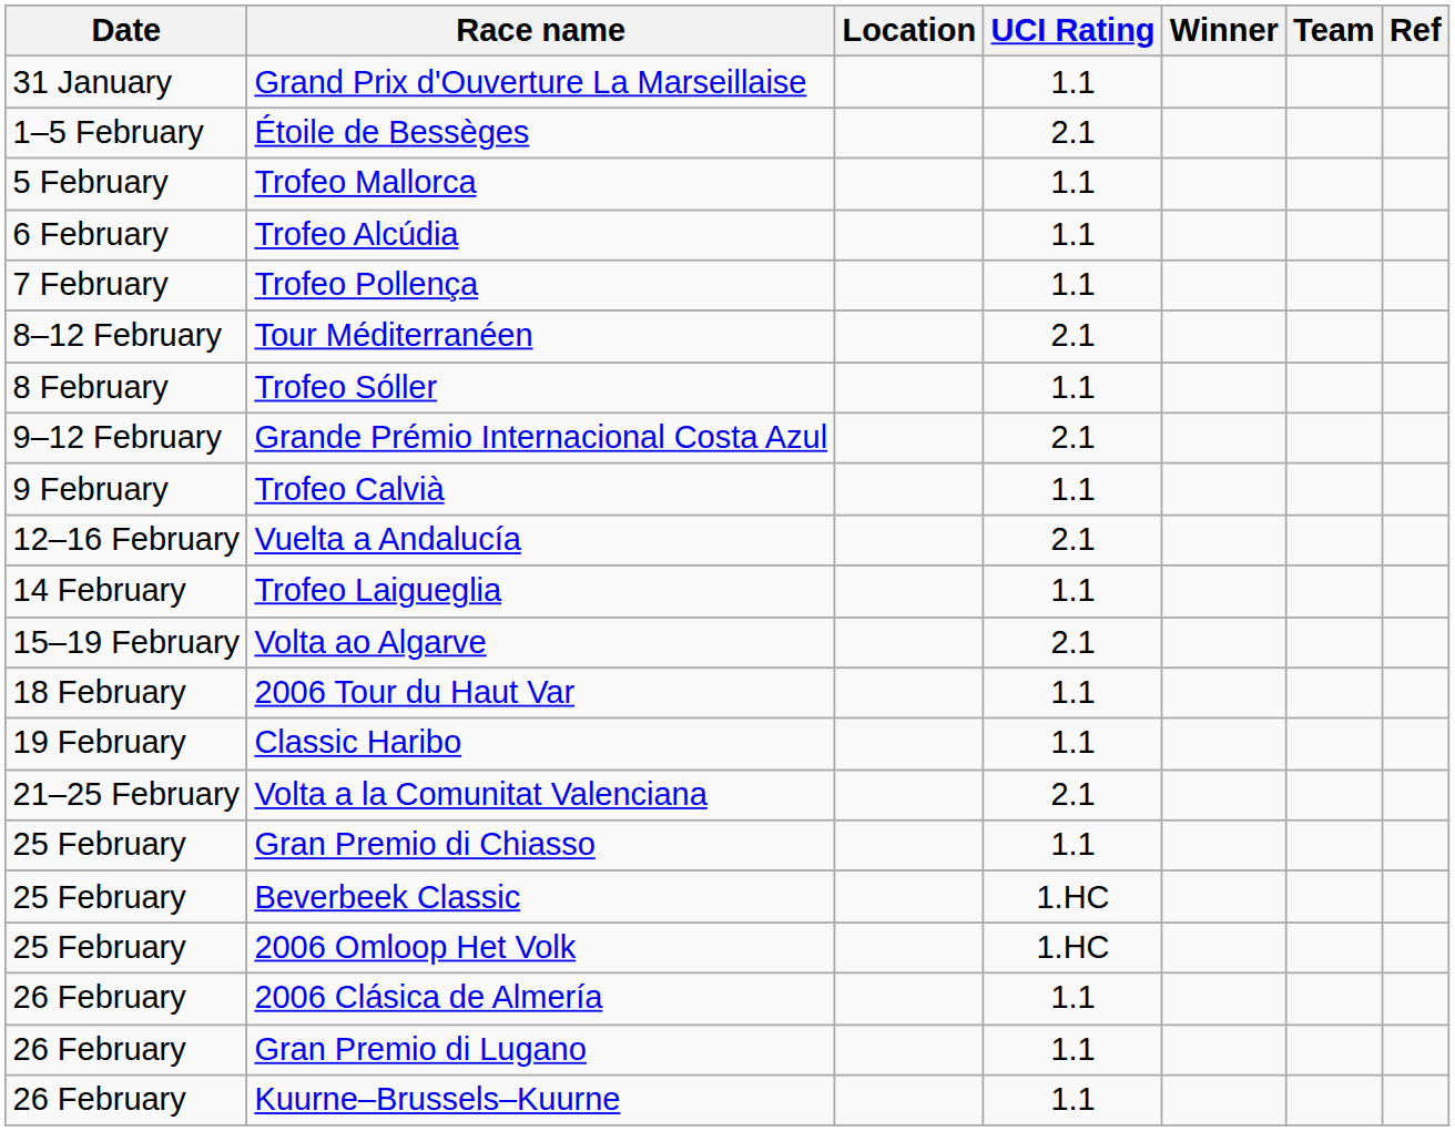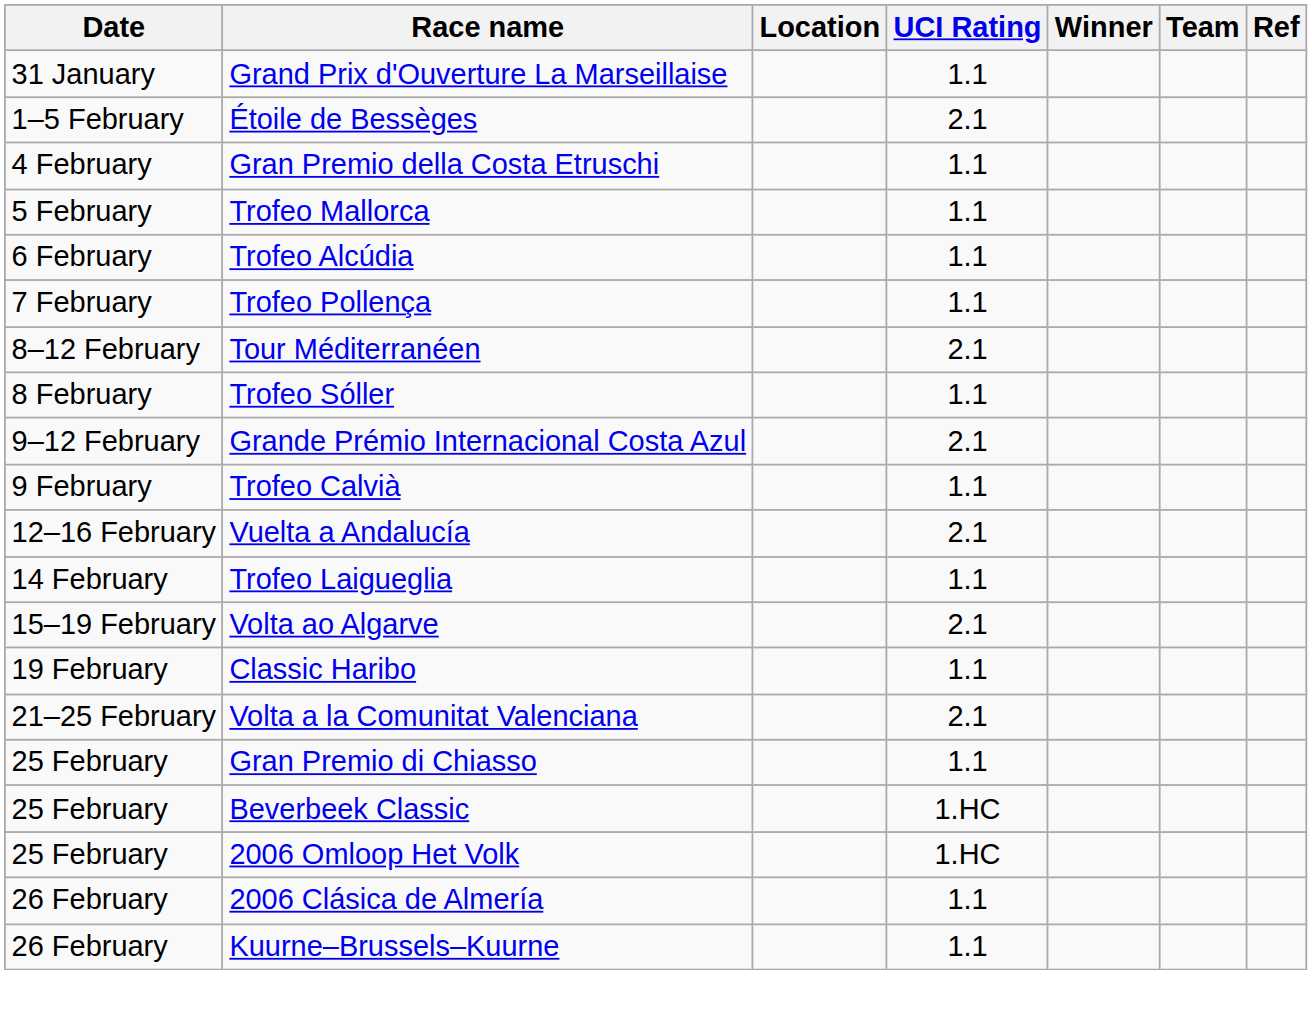 <table class="wikitable sortable">
 <tr>
 <th>Date</th>
 <th>Race name</th>
 <th>Location</th>
 <th><a href='#'>UCI Rating</a></th>
 <th>Winner</th>
 <th>Team</th>
 <th>Ref</th>
 </tr>
 <tr>
 <td>31 January</td>
 <td><a href='#'>Grand Prix d'Ouverture La Marseillaise</a></td>
 <td></td>
 <td align=center>1.1</td>
 <td></td>
 <td></td>
 <td align=center></td>
 </tr>
 <tr>
 <td>1–5 February</td>
 <td><a href='#'>Étoile de Bessèges</a></td>
 <td></td>
 <td align=center>2.1</td>
+<td></td>
+<td></td>
+<td align=center></td>
+</tr>
+<tr>
+<td>4 February</td>
+<td><a href='#'>Gran Premio della Costa Etruschi</a></td>
+<td></td>
+<td align=center>1.1</td>
 <td></td>
 <td></td>
 <td align=center></td>
 </tr>
 <tr>
 <td>5 February</td>
 <td><a href='#'>Trofeo Mallorca</a></td>
 <td></td>
 <td align=center>1.1</td>
 <td></td>
 <td></td>
 <td align=center></td>
 </tr>
 <tr>
 <td>6 February</td>
 <td><a href='#'>Trofeo Alcúdia</a></td>
 <td></td>
 <td align=center>1.1</td>
 <td></td>
 <td></td>
 <td align=center></td>
 </tr>
 <tr>
 <td>7 February</td>
 <td><a href='#'>Trofeo Pollença</a></td>
 <td></td>
 <td align=center>1.1</td>
 <td></td>
 <td></td>
 <td align=center></td>
 </tr>
 <tr>
 <td>8–12 February</td>
 <td><a href='#'>Tour Méditerranéen</a></td>
 <td></td>
 <td align=center>2.1</td>
 <td></td>
 <td></td>
 <td align=center></td>
 </tr>
 <tr>
 <td>8 February</td>
 <td><a href='#'>Trofeo Sóller</a></td>
 <td></td>
 <td align=center>1.1</td>
 <td></td>
 <td></td>
 <td align=center></td>
 </tr>
 <tr>
 <td>9–12 February</td>
 <td><a href='#'>Grande Prémio Internacional Costa Azul</a></td>
 <td></td>
 <td align=center>2.1</td>
 <td></td>
 <td></td>
 <td align=center></td>
 </tr>
 <tr>
 <td>9 February</td>
 <td><a href='#'>Trofeo Calvià</a></td>
 <td></td>
 <td align=center>1.1</td>
 <td></td>
 <td></td>
 <td align=center></td>
 </tr>
 <tr>
 <td>12–16 February</td>
 <td><a href='#'>Vuelta a Andalucía</a></td>
 <td></td>
 <td align=center>2.1</td>
 <td></td>
 <td></td>
 <td align=center></td>
 </tr>
 <tr>
 <td>14 February</td>
 <td><a href='#'>Trofeo Laigueglia</a></td>
 <td></td>
 <td align=center>1.1</td>
 <td></td>
 <td></td>
 <td align=center></td>
 </tr>
 <tr>
 <td>15–19 February</td>
 <td><a href='#'>Volta ao Algarve</a></td>
 <td></td>
 <td align=center>2.1</td>
 <td></td>
 <td></td>
 <td align=center></td>
 </tr>
 <tr>
-<td>18 February</td>
-<td><a href='#'>2006 Tour du Haut Var</a></td>
-<td></td>
-<td align=center>1.1</td>
-<td></td>
-<td></td>
-<td align=center></td>
-</tr>
-<tr>
 <td>19 February</td>
 <td><a href='#'>Classic Haribo</a></td>
 <td></td>
 <td align=center>1.1</td>
 <td></td>
 <td></td>
 <td align=center></td>
 </tr>
 <tr>
 <td>21–25 February</td>
 <td><a href='#'>Volta a la Comunitat Valenciana</a></td>
 <td></td>
 <td align=center>2.1</td>
 <td></td>
 <td></td>
 <td align=center></td>
 </tr>
 <tr>
 <td>25 February</td>
 <td><a href='#'>Gran Premio di Chiasso</a></td>
 <td></td>
 <td align=center>1.1</td>
 <td></td>
 <td></td>
 <td align=center></td>
 </tr>
 <tr>
 <td>25 February</td>
 <td><a href='#'>Beverbeek Classic</a></td>
 <td></td>
 <td align=center>1.HC</td>
 <td></td>
 <td></td>
 <td align=center></td>
 </tr>
 <tr>
 <td>25 February</td>
 <td><a href='#'>2006 Omloop Het Volk</a></td>
 <td></td>
 <td align=center>1.HC</td>
 <td></td>
 <td></td>
 <td align=center></td>
 </tr>
 <tr>
 <td>26 February</td>
 <td><a href='#'>2006 Clásica de Almería</a></td>
 <td></td>
 <td align=center>1.1</td>
 <td></td>
 <td></td>
 <td align=center></td>
 </tr>
 <tr>
 <td>26 February</td>
-<td><a href='#'>Gran Premio di Lugano</a></td>
-<td></td>
-<td align=center>1.1</td>
-<td></td>
-<td></td>
-<td align=center></td>
-</tr>
-<tr>
-<td>26 February</td>
 <td><a href='#'>Kuurne–Brussels–Kuurne</a></td>
 <td></td>
 <td align=center>1.1</td>
 <td></td>
 <td></td>
 <td align=center></td>
 </tr>
 </table>
